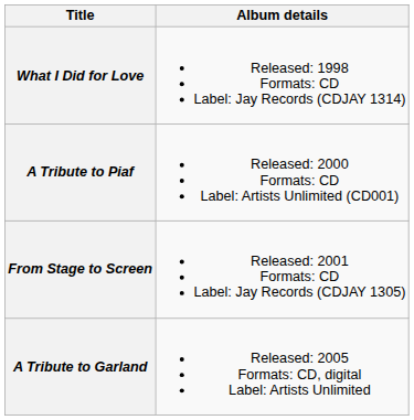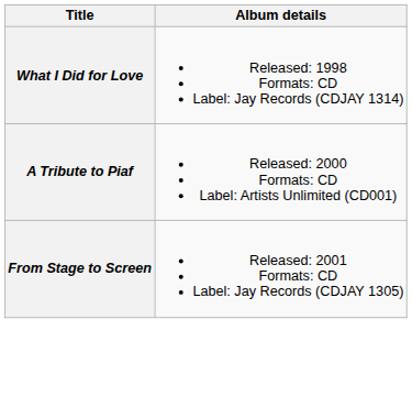 <table class="wikitable plainrowheaders" style="text-align:center;">
 <tr>
 <th>Title</th>
 <th>Album details</th>
 </tr>
 <tr>
 <th scope="row"><em>What I Did for Love</em></th>
 <td><br><ul><li>Released: 1998</li><li>Formats: CD</li><li>Label: Jay Records (CDJAY 1314)</li></ul></td>
 </tr>
 <tr>
 <th scope="row"><em>A Tribute to Piaf</em></th>
 <td><br><ul><li>Released: 2000</li><li>Formats: CD</li><li>Label: Artists Unlimited (CD001)</li></ul></td>
 </tr>
 <tr>
 <th scope="row"><em>From Stage to Screen</em></th>
 <td><br><ul><li>Released: 2001</li><li>Formats: CD</li><li>Label: Jay Records (CDJAY 1305)</li></ul></td>
 </tr>
-<tr>
-<th scope="row"><em>A Tribute to Garland</em></th>
-<td><br><ul><li>Released: 2005</li><li>Formats: CD, digital</li><li>Label: Artists Unlimited</li></ul></td>
-</tr>
 </table>
